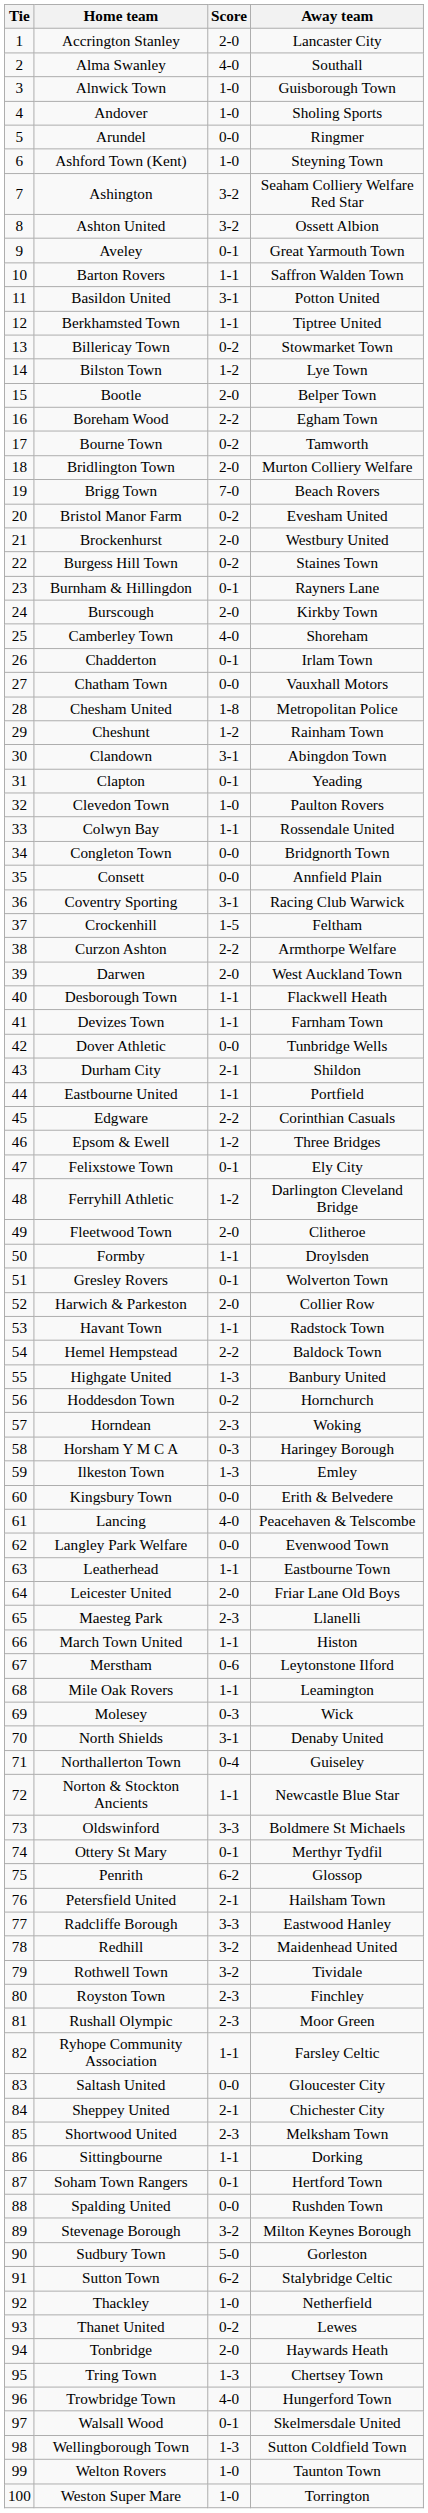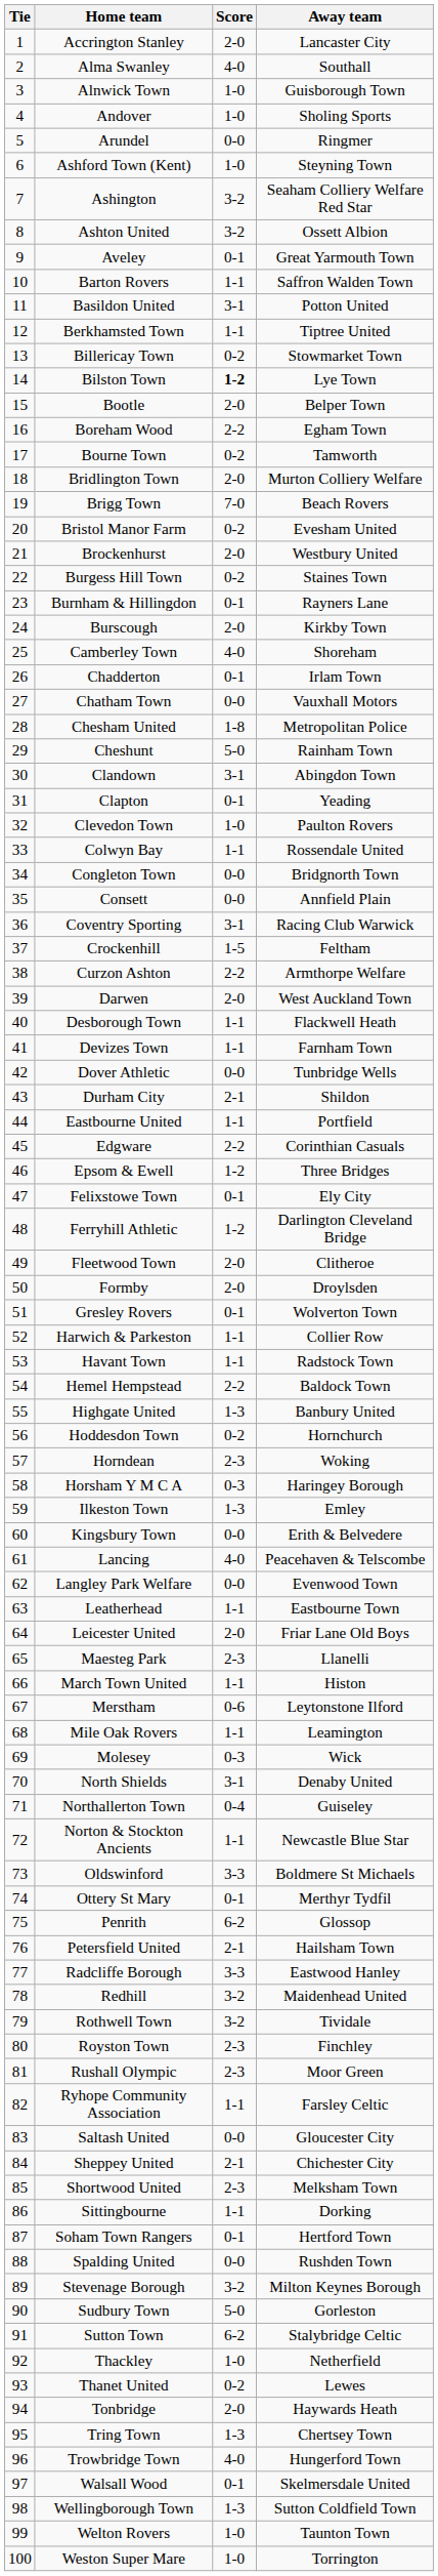 <table class="wikitable" style="text-align:center;">
 <tr>
 <th width=20>Tie</th>
 <th width=175>Home team</th>
 <th width=20>Score</th>
 <th width=175>Away team</th>
 </tr>
 <tr>
 <td>1</td>
 <td>Accrington Stanley</td>
 <td>2-0</td>
 <td>Lancaster City</td>
 </tr>
 <tr>
 <td>2</td>
 <td>Alma Swanley</td>
 <td>4-0</td>
 <td>Southall</td>
 </tr>
 <tr>
 <td>3</td>
 <td>Alnwick Town</td>
 <td>1-0</td>
 <td>Guisborough Town</td>
 </tr>
 <tr>
 <td>4</td>
 <td>Andover</td>
 <td>1-0</td>
 <td>Sholing Sports</td>
 </tr>
 <tr>
 <td>5</td>
 <td>Arundel</td>
 <td>0-0</td>
 <td>Ringmer</td>
 </tr>
 <tr>
 <td>6</td>
 <td>Ashford Town (Kent)</td>
 <td>1-0</td>
 <td>Steyning Town</td>
 </tr>
 <tr>
 <td>7</td>
 <td>Ashington</td>
 <td>3-2</td>
 <td>Seaham Colliery Welfare Red Star</td>
 </tr>
 <tr>
 <td>8</td>
 <td>Ashton United</td>
 <td>3-2</td>
 <td>Ossett Albion</td>
 </tr>
 <tr>
 <td>9</td>
 <td>Aveley</td>
 <td>0-1</td>
 <td>Great Yarmouth Town</td>
 </tr>
 <tr>
 <td>10</td>
 <td>Barton Rovers</td>
 <td>1-1</td>
 <td>Saffron Walden Town</td>
 </tr>
 <tr>
 <td>11</td>
 <td>Basildon United</td>
 <td>3-1</td>
 <td>Potton United</td>
 </tr>
 <tr>
 <td>12</td>
 <td>Berkhamsted Town</td>
 <td>1-1</td>
 <td>Tiptree United</td>
 </tr>
 <tr>
 <td>13</td>
 <td>Billericay Town</td>
 <td>0-2</td>
 <td>Stowmarket Town</td>
 </tr>
 <tr>
 <td>14</td>
 <td>Bilston Town</td>
-<td>1-2</td>
+<td><strong>1-2</strong></td>
 <td>Lye Town</td>
 </tr>
 <tr>
 <td>15</td>
 <td>Bootle</td>
 <td>2-0</td>
 <td>Belper Town</td>
 </tr>
 <tr>
 <td>16</td>
 <td>Boreham Wood</td>
 <td>2-2</td>
 <td>Egham Town</td>
 </tr>
 <tr>
 <td>17</td>
 <td>Bourne Town</td>
 <td>0-2</td>
 <td>Tamworth</td>
 </tr>
 <tr>
 <td>18</td>
 <td>Bridlington Town</td>
 <td>2-0</td>
 <td>Murton Colliery Welfare</td>
 </tr>
 <tr>
 <td>19</td>
 <td>Brigg Town</td>
 <td>7-0</td>
 <td>Beach Rovers</td>
 </tr>
 <tr>
 <td>20</td>
 <td>Bristol Manor Farm</td>
 <td>0-2</td>
 <td>Evesham United</td>
 </tr>
 <tr>
 <td>21</td>
 <td>Brockenhurst</td>
 <td>2-0</td>
 <td>Westbury United</td>
 </tr>
 <tr>
 <td>22</td>
 <td>Burgess Hill Town</td>
 <td>0-2</td>
 <td>Staines Town</td>
 </tr>
 <tr>
 <td>23</td>
 <td>Burnham & Hillingdon</td>
 <td>0-1</td>
 <td>Rayners Lane</td>
 </tr>
 <tr>
 <td>24</td>
 <td>Burscough</td>
 <td>2-0</td>
 <td>Kirkby Town</td>
 </tr>
 <tr>
 <td>25</td>
 <td>Camberley Town</td>
 <td>4-0</td>
 <td>Shoreham</td>
 </tr>
 <tr>
 <td>26</td>
 <td>Chadderton</td>
 <td>0-1</td>
 <td>Irlam Town</td>
 </tr>
 <tr>
 <td>27</td>
 <td>Chatham Town</td>
 <td>0-0</td>
 <td>Vauxhall Motors</td>
 </tr>
 <tr>
 <td>28</td>
 <td>Chesham United</td>
 <td>1-8</td>
 <td>Metropolitan Police</td>
 </tr>
 <tr>
 <td>29</td>
 <td>Cheshunt</td>
-<td>1-2</td>
+<td>5-0</td>
 <td>Rainham Town</td>
 </tr>
 <tr>
 <td>30</td>
 <td>Clandown</td>
 <td>3-1</td>
 <td>Abingdon Town</td>
 </tr>
 <tr>
 <td>31</td>
 <td>Clapton</td>
 <td>0-1</td>
 <td>Yeading</td>
 </tr>
 <tr>
 <td>32</td>
 <td>Clevedon Town</td>
 <td>1-0</td>
 <td>Paulton Rovers</td>
 </tr>
 <tr>
 <td>33</td>
 <td>Colwyn Bay</td>
 <td>1-1</td>
 <td>Rossendale United</td>
 </tr>
 <tr>
 <td>34</td>
 <td>Congleton Town</td>
 <td>0-0</td>
 <td>Bridgnorth Town</td>
 </tr>
 <tr>
 <td>35</td>
 <td>Consett</td>
 <td>0-0</td>
 <td>Annfield Plain</td>
 </tr>
 <tr>
 <td>36</td>
 <td>Coventry Sporting</td>
 <td>3-1</td>
 <td>Racing Club Warwick</td>
 </tr>
 <tr>
 <td>37</td>
 <td>Crockenhill</td>
 <td>1-5</td>
 <td>Feltham</td>
 </tr>
 <tr>
 <td>38</td>
 <td>Curzon Ashton</td>
 <td>2-2</td>
 <td>Armthorpe Welfare</td>
 </tr>
 <tr>
 <td>39</td>
 <td>Darwen</td>
 <td>2-0</td>
 <td>West Auckland Town</td>
 </tr>
 <tr>
 <td>40</td>
 <td>Desborough Town</td>
 <td>1-1</td>
 <td>Flackwell Heath</td>
 </tr>
 <tr>
 <td>41</td>
 <td>Devizes Town</td>
 <td>1-1</td>
 <td>Farnham Town</td>
 </tr>
 <tr>
 <td>42</td>
 <td>Dover Athletic</td>
 <td>0-0</td>
 <td>Tunbridge Wells</td>
 </tr>
 <tr>
 <td>43</td>
 <td>Durham City</td>
 <td>2-1</td>
 <td>Shildon</td>
 </tr>
 <tr>
 <td>44</td>
 <td>Eastbourne United</td>
 <td>1-1</td>
 <td>Portfield</td>
 </tr>
 <tr>
 <td>45</td>
 <td>Edgware</td>
 <td>2-2</td>
 <td>Corinthian Casuals</td>
 </tr>
 <tr>
 <td>46</td>
 <td>Epsom & Ewell</td>
 <td>1-2</td>
 <td>Three Bridges</td>
 </tr>
 <tr>
 <td>47</td>
 <td>Felixstowe Town</td>
 <td>0-1</td>
 <td>Ely City</td>
 </tr>
 <tr>
 <td>48</td>
 <td>Ferryhill Athletic</td>
 <td>1-2</td>
 <td>Darlington Cleveland Bridge</td>
 </tr>
 <tr>
 <td>49</td>
 <td>Fleetwood Town</td>
 <td>2-0</td>
 <td>Clitheroe</td>
 </tr>
 <tr>
 <td>50</td>
 <td>Formby</td>
-<td>1-1</td>
+<td>2-0</td>
 <td>Droylsden</td>
 </tr>
 <tr>
 <td>51</td>
 <td>Gresley Rovers</td>
 <td>0-1</td>
 <td>Wolverton Town</td>
 </tr>
 <tr>
 <td>52</td>
 <td>Harwich & Parkeston</td>
-<td>2-0</td>
+<td>1-1</td>
 <td>Collier Row</td>
 </tr>
 <tr>
 <td>53</td>
 <td>Havant Town</td>
 <td>1-1</td>
 <td>Radstock Town</td>
 </tr>
 <tr>
 <td>54</td>
 <td>Hemel Hempstead</td>
 <td>2-2</td>
 <td>Baldock Town</td>
 </tr>
 <tr>
 <td>55</td>
 <td>Highgate United</td>
 <td>1-3</td>
 <td>Banbury United</td>
 </tr>
 <tr>
 <td>56</td>
 <td>Hoddesdon Town</td>
 <td>0-2</td>
 <td>Hornchurch</td>
 </tr>
 <tr>
 <td>57</td>
 <td>Horndean</td>
 <td>2-3</td>
 <td>Woking</td>
 </tr>
 <tr>
 <td>58</td>
 <td>Horsham Y M C A</td>
 <td>0-3</td>
 <td>Haringey Borough</td>
 </tr>
 <tr>
 <td>59</td>
 <td>Ilkeston Town</td>
 <td>1-3</td>
 <td>Emley</td>
 </tr>
 <tr>
 <td>60</td>
 <td>Kingsbury Town</td>
 <td>0-0</td>
 <td>Erith & Belvedere</td>
 </tr>
 <tr>
 <td>61</td>
 <td>Lancing</td>
 <td>4-0</td>
 <td>Peacehaven & Telscombe</td>
 </tr>
 <tr>
 <td>62</td>
 <td>Langley Park Welfare</td>
 <td>0-0</td>
 <td>Evenwood Town</td>
 </tr>
 <tr>
 <td>63</td>
 <td>Leatherhead</td>
 <td>1-1</td>
 <td>Eastbourne Town</td>
 </tr>
 <tr>
 <td>64</td>
 <td>Leicester United</td>
 <td>2-0</td>
 <td>Friar Lane Old Boys</td>
 </tr>
 <tr>
 <td>65</td>
 <td>Maesteg Park</td>
 <td>2-3</td>
 <td>Llanelli</td>
 </tr>
 <tr>
 <td>66</td>
 <td>March Town United</td>
 <td>1-1</td>
 <td>Histon</td>
 </tr>
 <tr>
 <td>67</td>
 <td>Merstham</td>
 <td>0-6</td>
 <td>Leytonstone Ilford</td>
 </tr>
 <tr>
 <td>68</td>
 <td>Mile Oak Rovers</td>
 <td>1-1</td>
 <td>Leamington</td>
 </tr>
 <tr>
 <td>69</td>
 <td>Molesey</td>
 <td>0-3</td>
 <td>Wick</td>
 </tr>
 <tr>
 <td>70</td>
 <td>North Shields</td>
 <td>3-1</td>
 <td>Denaby United</td>
 </tr>
 <tr>
 <td>71</td>
 <td>Northallerton Town</td>
 <td>0-4</td>
 <td>Guiseley</td>
 </tr>
 <tr>
 <td>72</td>
 <td>Norton & Stockton Ancients</td>
 <td>1-1</td>
 <td>Newcastle Blue Star</td>
 </tr>
 <tr>
 <td>73</td>
 <td>Oldswinford</td>
 <td>3-3</td>
 <td>Boldmere St Michaels</td>
 </tr>
 <tr>
 <td>74</td>
 <td>Ottery St Mary</td>
 <td>0-1</td>
 <td>Merthyr Tydfil</td>
 </tr>
 <tr>
 <td>75</td>
 <td>Penrith</td>
 <td>6-2</td>
 <td>Glossop</td>
 </tr>
 <tr>
 <td>76</td>
 <td>Petersfield United</td>
 <td>2-1</td>
 <td>Hailsham Town</td>
 </tr>
 <tr>
 <td>77</td>
 <td>Radcliffe Borough</td>
 <td>3-3</td>
 <td>Eastwood Hanley</td>
 </tr>
 <tr>
 <td>78</td>
 <td>Redhill</td>
 <td>3-2</td>
 <td>Maidenhead United</td>
 </tr>
 <tr>
 <td>79</td>
 <td>Rothwell Town</td>
 <td>3-2</td>
 <td>Tividale</td>
 </tr>
 <tr>
 <td>80</td>
 <td>Royston Town</td>
 <td>2-3</td>
 <td>Finchley</td>
 </tr>
 <tr>
 <td>81</td>
 <td>Rushall Olympic</td>
 <td>2-3</td>
 <td>Moor Green</td>
 </tr>
 <tr>
 <td>82</td>
 <td>Ryhope Community Association</td>
 <td>1-1</td>
 <td>Farsley Celtic</td>
 </tr>
 <tr>
 <td>83</td>
 <td>Saltash United</td>
 <td>0-0</td>
 <td>Gloucester City</td>
 </tr>
 <tr>
 <td>84</td>
 <td>Sheppey United</td>
 <td>2-1</td>
 <td>Chichester City</td>
 </tr>
 <tr>
 <td>85</td>
 <td>Shortwood United</td>
 <td>2-3</td>
 <td>Melksham Town</td>
 </tr>
 <tr>
 <td>86</td>
 <td>Sittingbourne</td>
 <td>1-1</td>
 <td>Dorking</td>
 </tr>
 <tr>
 <td>87</td>
 <td>Soham Town Rangers</td>
 <td>0-1</td>
 <td>Hertford Town</td>
 </tr>
 <tr>
 <td>88</td>
 <td>Spalding United</td>
 <td>0-0</td>
 <td>Rushden Town</td>
 </tr>
 <tr>
 <td>89</td>
 <td>Stevenage Borough</td>
 <td>3-2</td>
 <td>Milton Keynes Borough</td>
 </tr>
 <tr>
 <td>90</td>
 <td>Sudbury Town</td>
 <td>5-0</td>
 <td>Gorleston</td>
 </tr>
 <tr>
 <td>91</td>
 <td>Sutton Town</td>
 <td>6-2</td>
 <td>Stalybridge Celtic</td>
 </tr>
 <tr>
 <td>92</td>
 <td>Thackley</td>
 <td>1-0</td>
 <td>Netherfield</td>
 </tr>
 <tr>
 <td>93</td>
 <td>Thanet United</td>
 <td>0-2</td>
 <td>Lewes</td>
 </tr>
 <tr>
 <td>94</td>
 <td>Tonbridge</td>
 <td>2-0</td>
 <td>Haywards Heath</td>
 </tr>
 <tr>
 <td>95</td>
 <td>Tring Town</td>
 <td>1-3</td>
 <td>Chertsey Town</td>
 </tr>
 <tr>
 <td>96</td>
 <td>Trowbridge Town</td>
 <td>4-0</td>
 <td>Hungerford Town</td>
 </tr>
 <tr>
 <td>97</td>
 <td>Walsall Wood</td>
 <td>0-1</td>
 <td>Skelmersdale United</td>
 </tr>
 <tr>
 <td>98</td>
 <td>Wellingborough Town</td>
 <td>1-3</td>
 <td>Sutton Coldfield Town</td>
 </tr>
 <tr>
 <td>99</td>
 <td>Welton Rovers</td>
 <td>1-0</td>
 <td>Taunton Town</td>
 </tr>
 <tr>
 <td>100</td>
 <td>Weston Super Mare</td>
 <td>1-0</td>
 <td>Torrington</td>
 </tr>
 </table>
